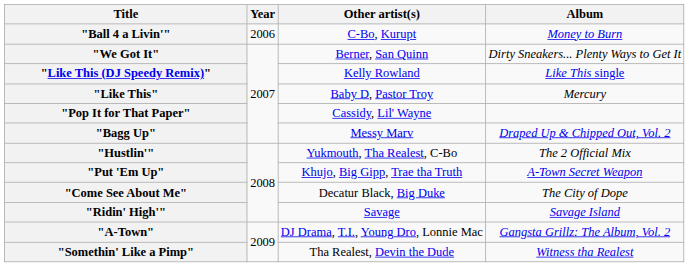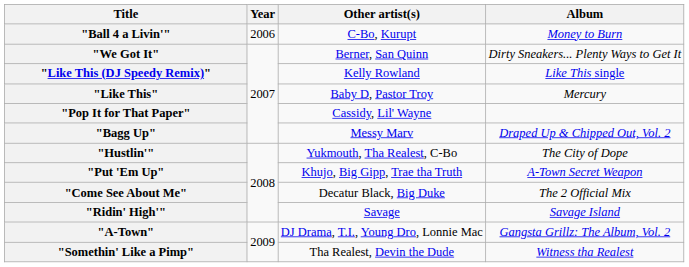 <table class="wikitable plainrowheaders" style="text-align:center;">
 <tr>
 <th scope="col" style="width:19em;">Title</th>
 <th scope="col">Year</th>
 <th scope="col">Other artist(s)</th>
 <th scope="col">Album</th>
 </tr>
 <tr>
 <th scope="row">"Ball 4 a Livin'"</th>
 <td>2006</td>
 <td><a href='#'>C-Bo</a>, <a href='#'>Kurupt</a></td>
 <td><em><a href='#'>Money to Burn</a></em></td>
 </tr>
 <tr>
 <th scope="row">"We Got It"</th>
 <td rowspan="5">2007</td>
 <td><a href='#'>Berner</a>, <a href='#'>San Quinn</a></td>
 <td><em>Dirty Sneakers... Plenty Ways to Get It</em></td>
 </tr>
 <tr>
 <th scope="row">"<a href='#'>Like This (DJ Speedy Remix)</a>"</th>
 <td><a href='#'>Kelly Rowland</a></td>
 <td><a href='#'><em>Like This</em> single</a></td>
 </tr>
 <tr>
 <th scope="row">"Like This"</th>
 <td><a href='#'>Baby D</a>, <a href='#'>Pastor Troy</a></td>
 <td><em>Mercury</em></td>
 </tr>
 <tr>
 <th scope="row">"Pop It for That Paper"</th>
 <td><a href='#'>Cassidy</a>, <a href='#'>Lil' Wayne</a></td>
 <td></td>
 </tr>
 <tr>
 <th scope="row">"Bagg Up"</th>
 <td><a href='#'>Messy Marv</a></td>
 <td><em><a href='#'>Draped Up & Chipped Out, Vol. 2</a></em></td>
 </tr>
 <tr>
 <th scope="row">"Hustlin'"</th>
 <td rowspan="4">2008</td>
 <td><a href='#'>Yukmouth</a>, <a href='#'>Tha Realest</a>, C-Bo</td>
-<td><em>The 2 Official Mix</em></td>
+<td><em>The City of Dope</em></td>
 </tr>
 <tr>
 <th scope="row">"Put 'Em Up"</th>
 <td><a href='#'>Khujo</a>, <a href='#'>Big Gipp</a>, <a href='#'>Trae tha Truth</a></td>
 <td><em><a href='#'>A-Town Secret Weapon</a></em></td>
 </tr>
 <tr>
 <th scope="roW">"Come See About Me"</th>
 <td>Decatur Black, <a href='#'>Big Duke</a></td>
-<td><em>The City of Dope</em></td>
+<td><em>The 2 Official Mix</em></td>
 </tr>
 <tr>
 <th scope="row">"Ridin' High'"</th>
 <td><a href='#'>Savage</a></td>
 <td><em><a href='#'>Savage Island</a></em></td>
 </tr>
 <tr>
 <th scope="row">"A-Town"</th>
 <td rowspan="2">2009</td>
 <td><a href='#'>DJ Drama</a>, <a href='#'>T.I.</a>, <a href='#'>Young Dro</a>, Lonnie Mac</td>
 <td><em><a href='#'>Gangsta Grillz: The Album, Vol. 2</a></em></td>
 </tr>
 <tr>
 <th scope="row">"Somethin' Like a Pimp"</th>
 <td>Tha Realest, <a href='#'>Devin the Dude</a></td>
 <td><em><a href='#'>Witness tha Realest</a></em></td>
 </tr>
 </table>
